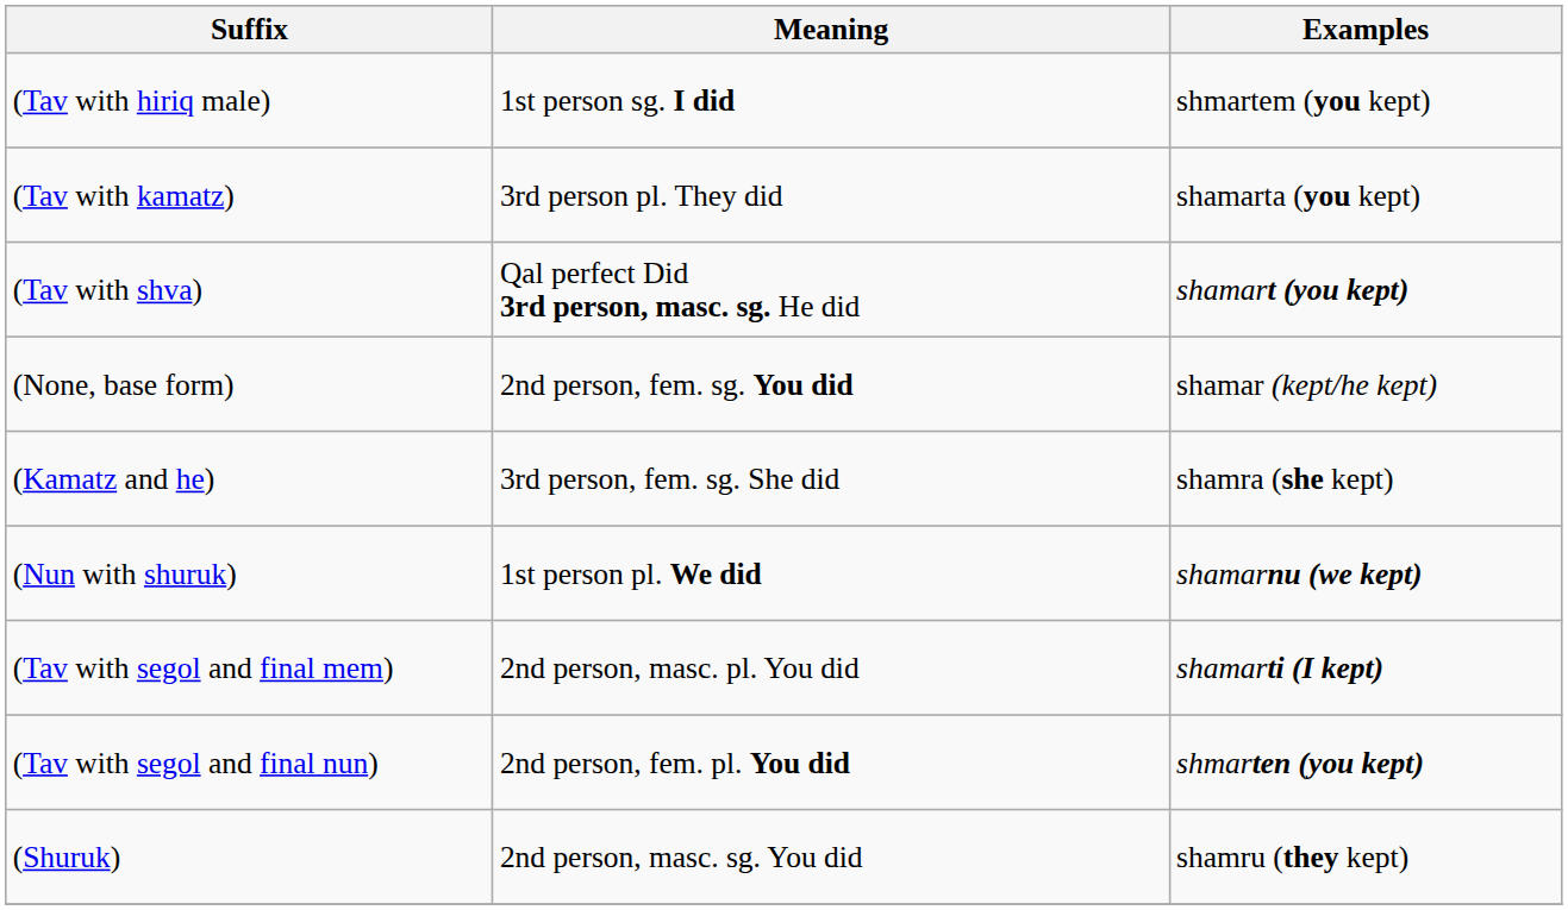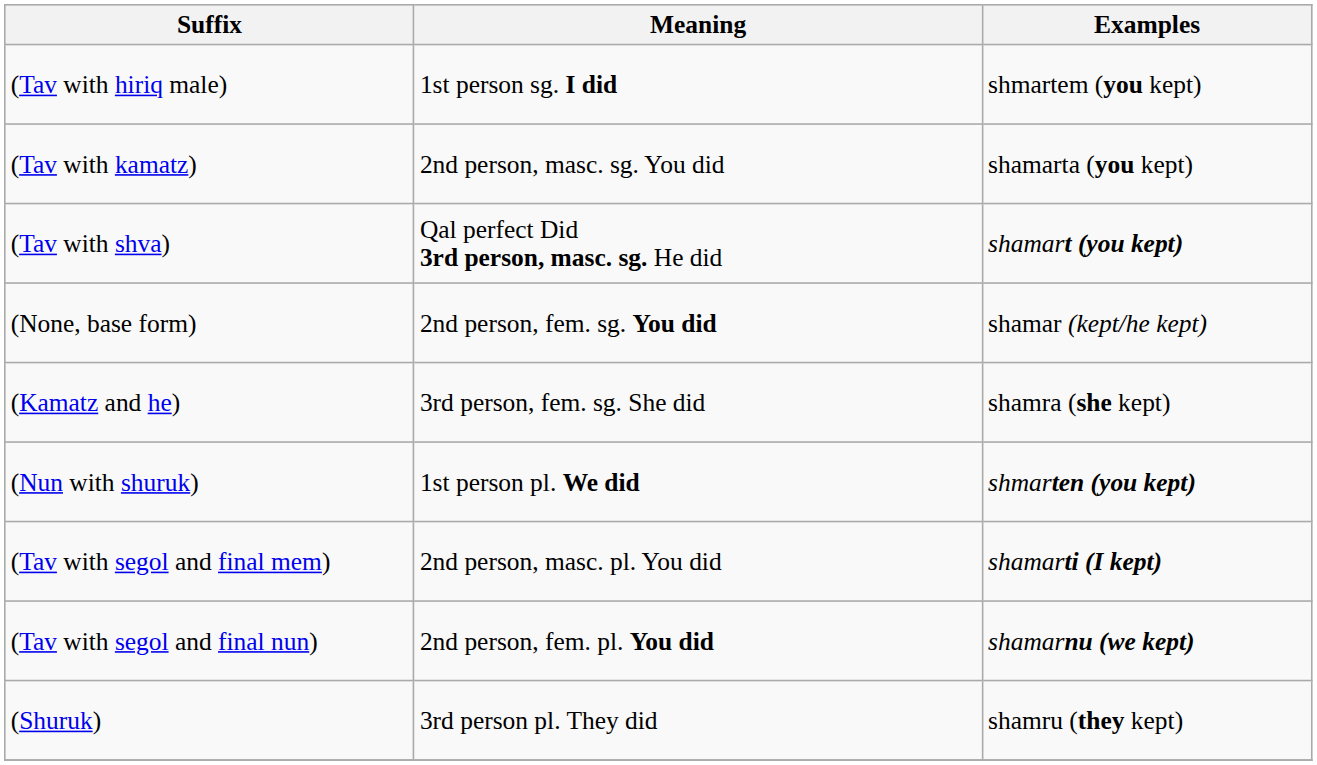 <table class="wikitable">
 <tr>
 <th width="250">Suffix</th>
 <th width="350">Meaning</th>
 <th width="200">Examples</th>
 </tr>
 <tr style="height: 50px">
 <td> (<a href='#'>Tav</a> with <a href='#'>hiriq</a> male)</td>
 <td>1st person sg. <strong>I did</strong></td>
 <td> </em>shmar</strong>tem</em></strong> (<strong>you</strong> kept)</td>
 </tr>
 <tr style="height: 50px">
 <td> (<a href='#'>Tav</a> with <a href='#'>kamatz</a>)</td>
-<td>3rd person pl. </strong>They did<strong></td>
+<td>2nd person, masc. sg. </strong>You did<strong></td>
 <td> </em>shamar</strong>ta</em></strong> (<strong>you </strong> kept)</td>
 </tr>
 <tr style="height: 50px">
 <td> (<a href='#'>Tav</a> with <a href='#'>shva</a>)</td>
 <td>Qal perfect </strong>Did<strong><br>3rd person, masc. sg. </strong>He did<strong></td>
 <td> <em>shamar<strong>t<strong><em> (</strong>you <strong> kept)</td>
 </tr>
 <tr style="height: 50px">
 <td> (None, base form)</td>
 <td>2nd person, fem. sg. <strong>You did</strong></td>
 <td> </em>shamar<em> (kept/he kept)</td>
 </tr>
 <tr style="height: 50px">
 <td>  (<a href='#'>Kamatz</a> and <a href='#'>he</a>)</td>
 <td>3rd person, fem. sg. </strong>She did<strong></td>
 <td> </em>shamr</strong>a</em></strong> (<strong>she</strong> kept)</td>
 </tr>
 <tr style="height: 50px">
 <td> (<a href='#'>Nun</a> with <a href='#'>shuruk</a>)</td>
 <td>1st person pl. <strong>We did</strong></td>
-<td> <em>shamar<strong>nu<strong><em> (</strong>we<strong> kept)</td>
+<td> <em>shmar<strong>ten<strong><em> (</strong>you <strong> kept)</td>
 </tr>
 <tr style="height: 50px">
 <td> (<a href='#'>Tav</a> with <a href='#'>segol</a> and <a href='#'>final mem</a>)</td>
 <td>2nd person, masc. pl. </strong>You did<strong></td>
 <td> <em>shamar<strong>ti<strong><em> (</strong>I<strong> kept)</td>
 </tr>
 <tr style="height: 50px">
 <td> (<a href='#'>Tav</a> with <a href='#'>segol</a> and <a href='#'>final nun</a>)</td>
 <td>2nd person, fem. pl. <strong>You did</strong></td>
-<td> <em>shmar<strong>ten<strong><em> (</strong>you <strong> kept)</td>
+<td> <em>shamar<strong>nu<strong><em> (</strong>we<strong> kept)</td>
 </tr>
 <tr style="height: 50px">
 <td> (<a href='#'>Shuruk</a>)</td>
-<td>2nd person, masc. sg. </strong>You did<strong></td>
+<td>3rd person pl. </strong>They did<strong></td>
 <td> </em>shamr</strong>u</em></strong> (<strong>they</strong> kept)</td>
 </tr>
 <tr>
 </tr>
 </table>
